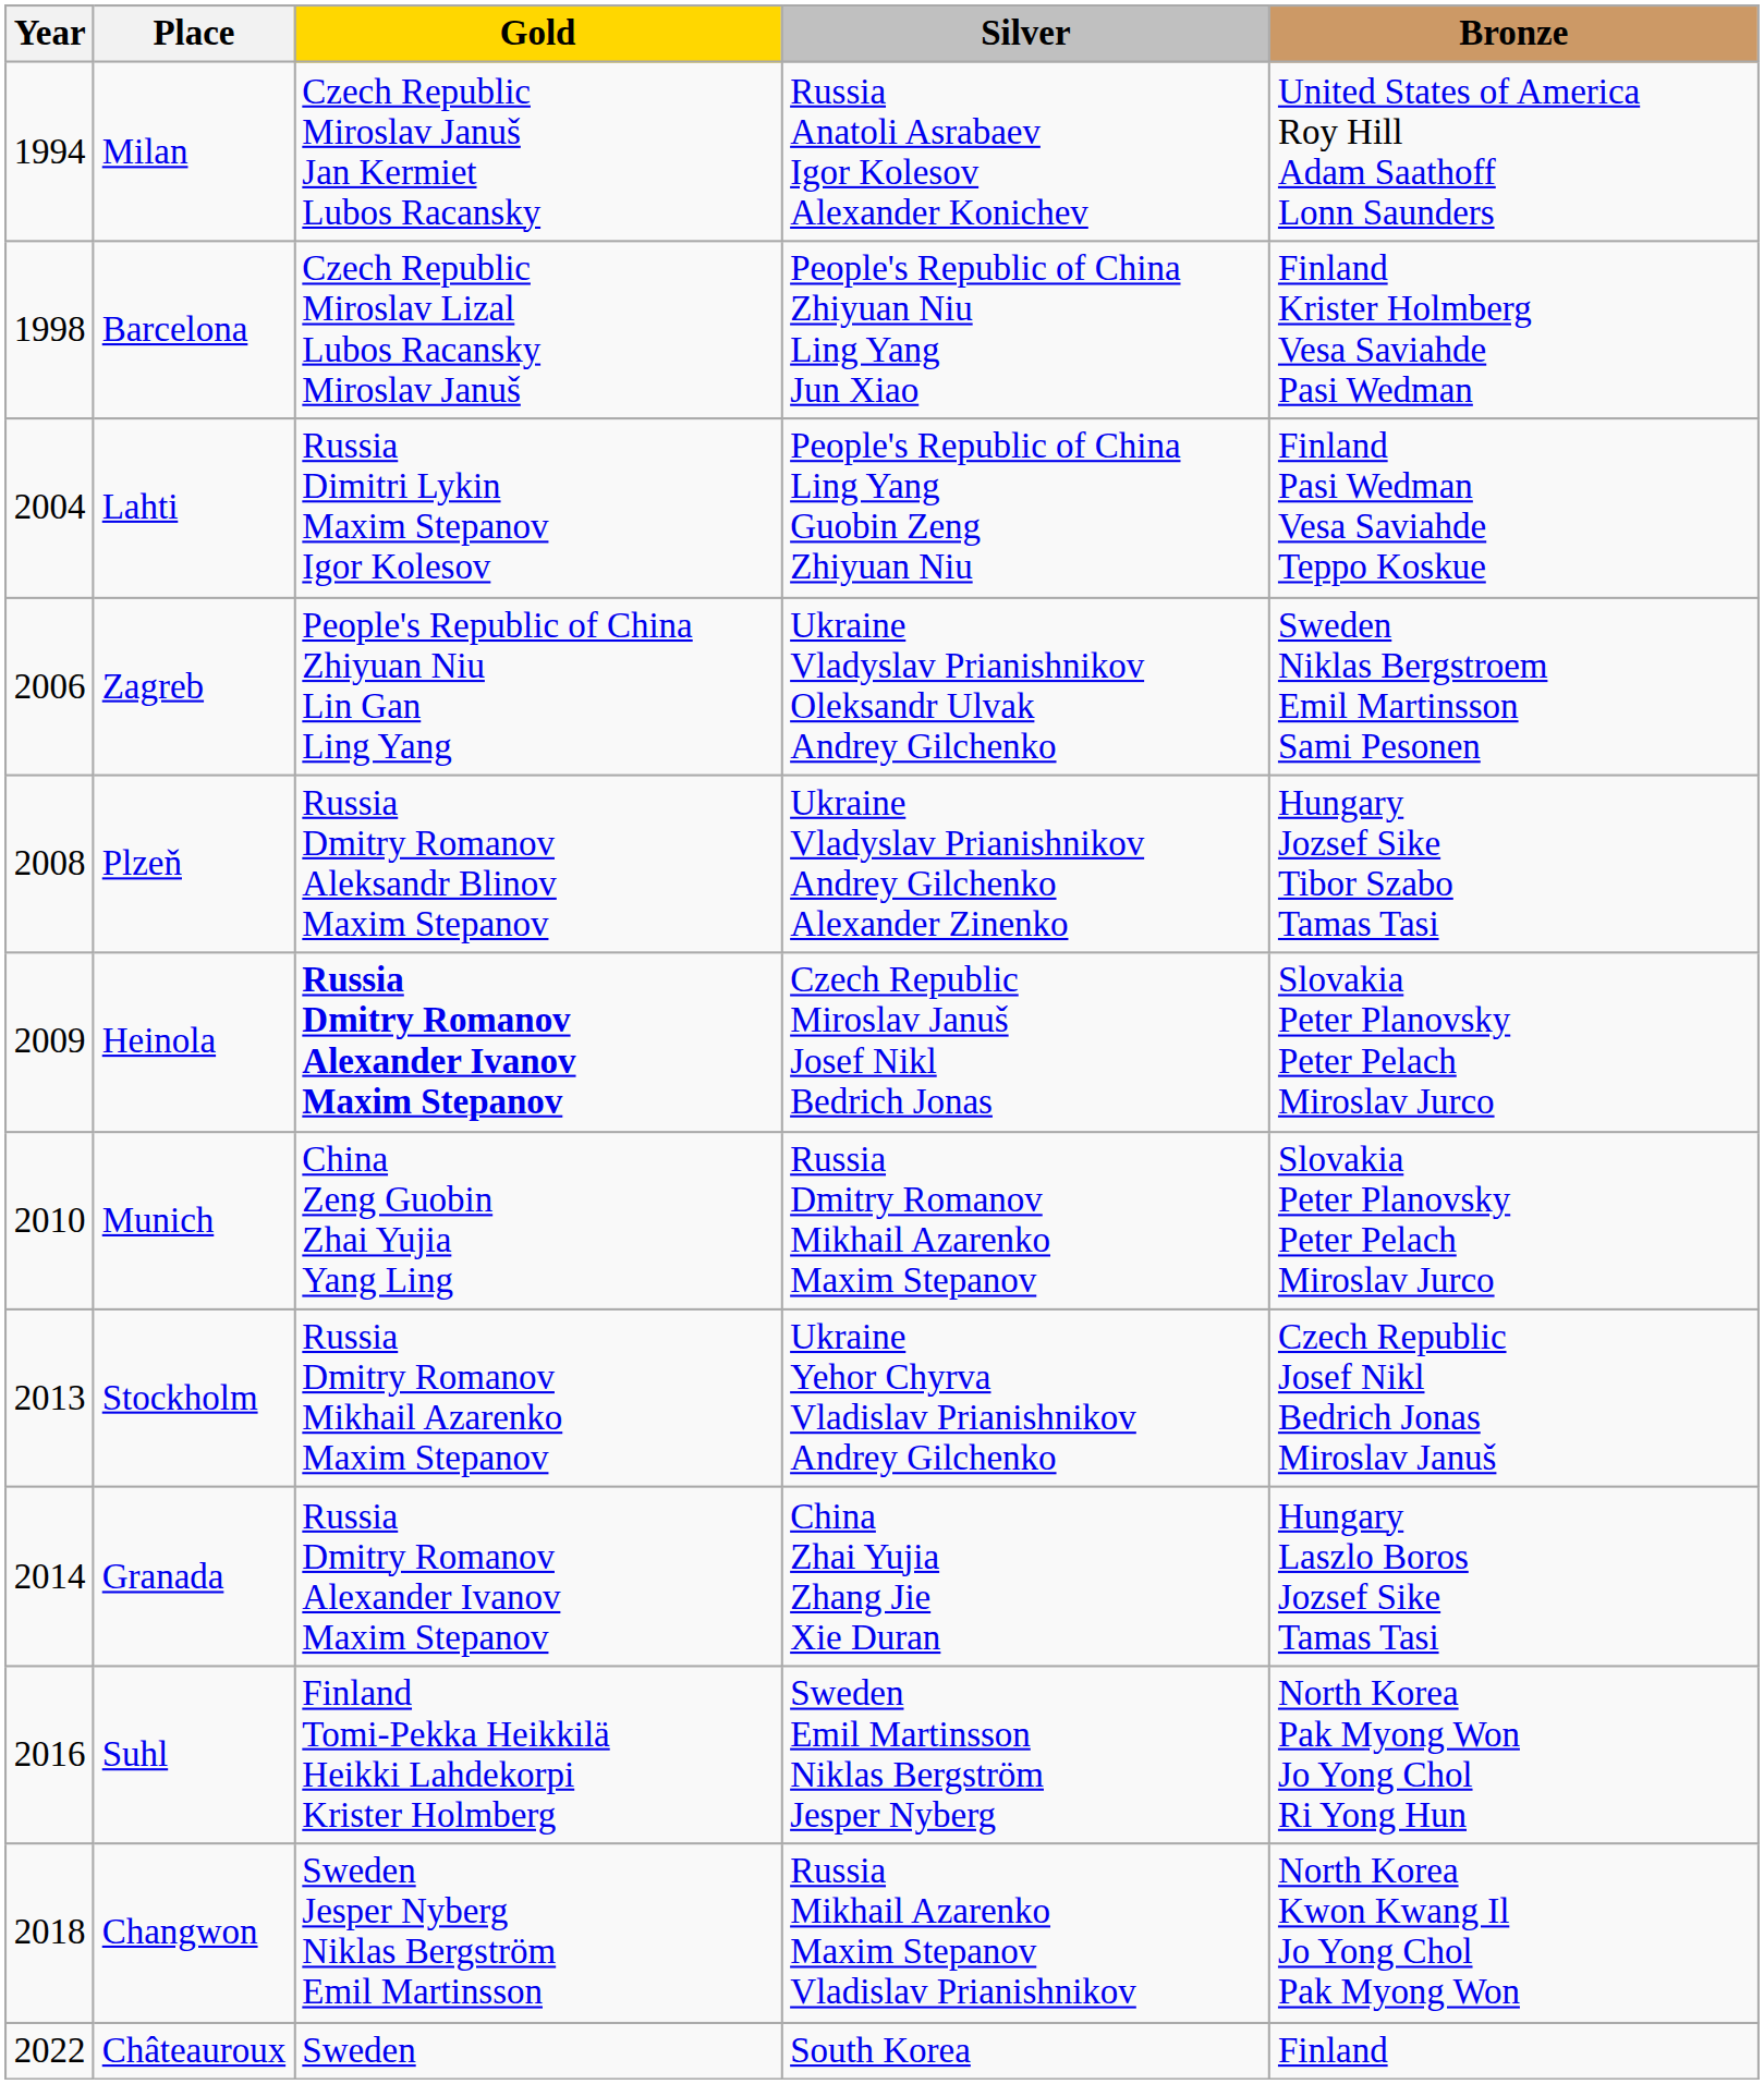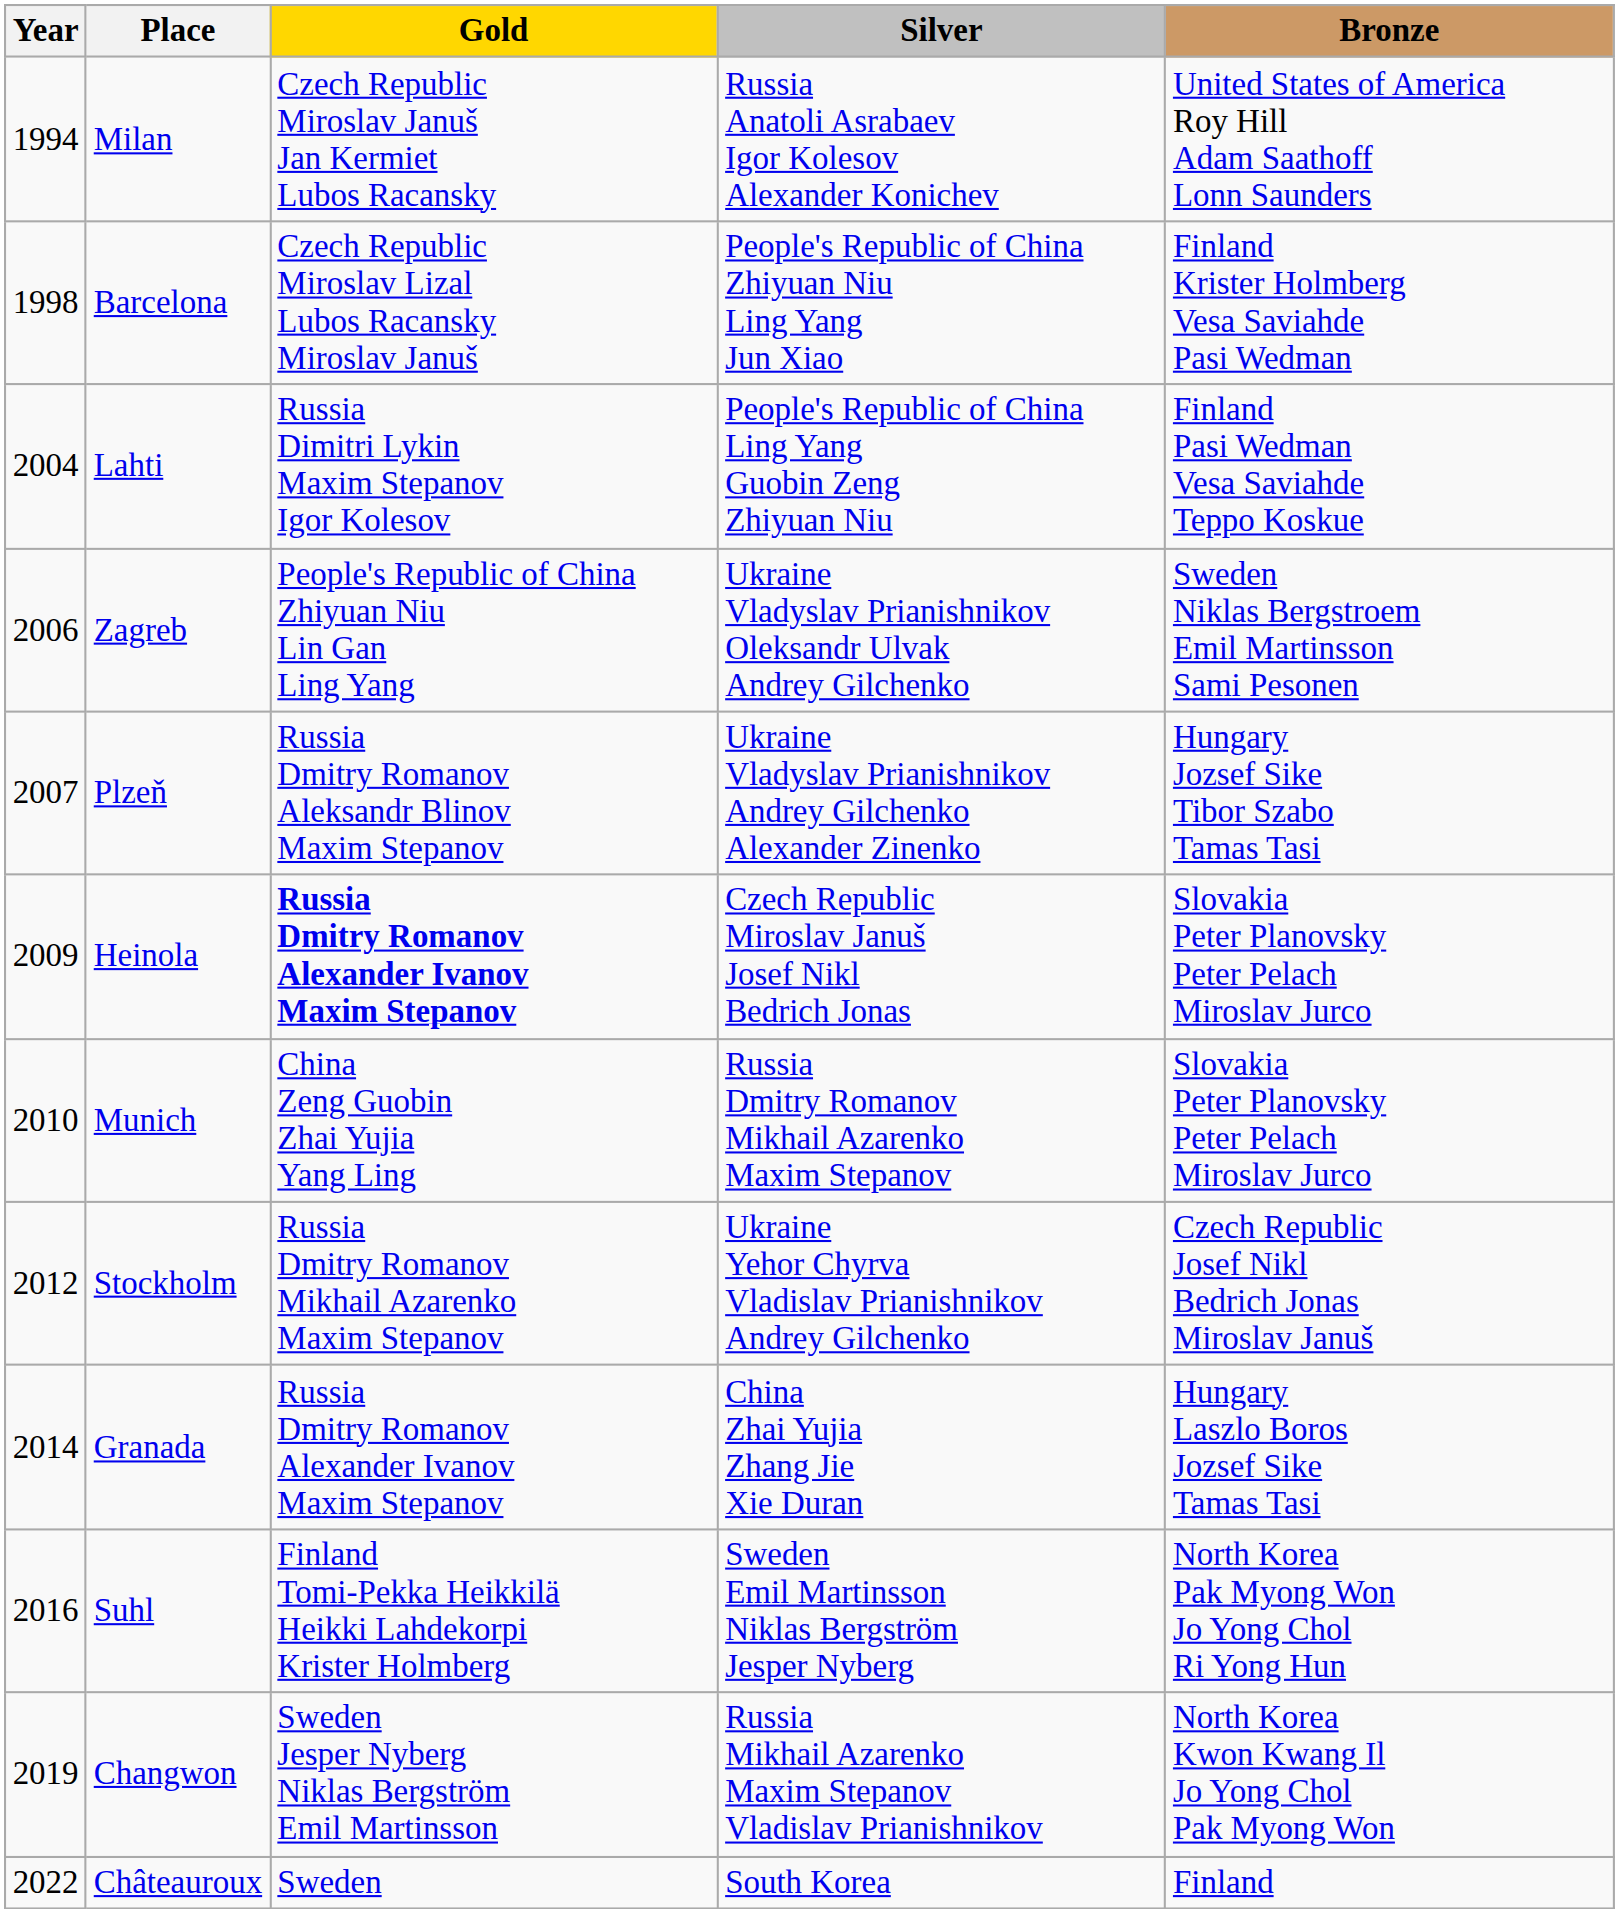 <table class="wikitable">
 <tr>
 <th>Year</th>
 <th>Place</th>
 <th style="background:gold"    width="210">Gold</th>
 <th style="background:silver"  width="210">Silver</th>
 <th style="background:#cc9966" width="210">Bronze</th>
 </tr>
 <tr>
 <td>1994</td>
 <td> <a href='#'>Milan</a></td>
 <td> <a href='#'>Czech Republic</a><br><a href='#'>Miroslav Januš</a><br><a href='#'>Jan Kermiet</a><br><a href='#'>Lubos Racansky</a></td>
 <td> <a href='#'>Russia</a><br><a href='#'>Anatoli Asrabaev</a><br><a href='#'>Igor Kolesov</a><br><a href='#'>Alexander Konichev</a></td>
 <td> <a href='#'>United States of America</a><br>Roy Hill<br><a href='#'>Adam Saathoff</a><br><a href='#'>Lonn Saunders</a></td>
 </tr>
 <tr>
 <td>1998</td>
 <td> <a href='#'>Barcelona</a></td>
 <td> <a href='#'>Czech Republic</a><br><a href='#'>Miroslav Lizal</a><br><a href='#'>Lubos Racansky</a><br><a href='#'>Miroslav Januš</a></td>
 <td> <a href='#'>People's Republic of China</a><br><a href='#'>Zhiyuan Niu</a><br><a href='#'>Ling Yang</a><br><a href='#'>Jun Xiao</a></td>
 <td> <a href='#'>Finland</a><br><a href='#'>Krister Holmberg</a><br><a href='#'>Vesa Saviahde</a><br><a href='#'>Pasi Wedman</a></td>
 </tr>
 <tr>
 <td>2004</td>
 <td> <a href='#'>Lahti</a></td>
 <td> <a href='#'>Russia</a><br><a href='#'>Dimitri Lykin</a><br><a href='#'>Maxim Stepanov</a><br><a href='#'>Igor Kolesov</a></td>
 <td> <a href='#'>People's Republic of China</a><br><a href='#'>Ling Yang</a><br><a href='#'>Guobin Zeng</a><br><a href='#'>Zhiyuan Niu</a></td>
 <td> <a href='#'>Finland</a><br><a href='#'>Pasi Wedman</a><br><a href='#'>Vesa Saviahde</a><br><a href='#'>Teppo Koskue</a></td>
 </tr>
 <tr>
 <td>2006</td>
 <td> <a href='#'>Zagreb</a></td>
 <td> <a href='#'>People's Republic of China</a><br><a href='#'>Zhiyuan Niu</a><br><a href='#'>Lin Gan</a><br><a href='#'>Ling Yang</a></td>
 <td> <a href='#'>Ukraine</a><br><a href='#'>Vladyslav Prianishnikov</a><br><a href='#'>Oleksandr Ulvak</a><br><a href='#'>Andrey Gilchenko</a></td>
 <td> <a href='#'>Sweden</a><br><a href='#'>Niklas Bergstroem</a><br><a href='#'>Emil Martinsson</a><br><a href='#'>Sami Pesonen</a></td>
 </tr>
 <tr>
-<td>2008</td>
+<td>2007</td>
 <td> <a href='#'>Plzeň</a></td>
 <td> <a href='#'>Russia</a><br><a href='#'>Dmitry Romanov</a><br><a href='#'>Aleksandr Blinov</a><br><a href='#'>Maxim Stepanov</a></td>
 <td> <a href='#'>Ukraine</a><br><a href='#'>Vladyslav Prianishnikov</a><br><a href='#'>Andrey Gilchenko</a><br><a href='#'>Alexander Zinenko</a></td>
 <td> <a href='#'>Hungary</a><br><a href='#'>Jozsef Sike</a><br><a href='#'>Tibor Szabo</a><br><a href='#'>Tamas Tasi</a></td>
 </tr>
 <tr>
 <td>2009</td>
 <td> <a href='#'>Heinola</a></td>
 <td><strong> <a href='#'>Russia</a><br><a href='#'>Dmitry Romanov</a><br><a href='#'>Alexander Ivanov</a><br><a href='#'>Maxim Stepanov</a></strong></td>
 <td> <a href='#'>Czech Republic</a><br><a href='#'>Miroslav Januš</a><br><a href='#'>Josef Nikl</a><br><a href='#'>Bedrich Jonas</a></td>
 <td> <a href='#'>Slovakia</a><br><a href='#'>Peter Planovsky</a><br><a href='#'>Peter Pelach</a><br><a href='#'>Miroslav Jurco</a></td>
 </tr>
 <tr>
 <td>2010</td>
 <td> <a href='#'>Munich</a></td>
 <td> <a href='#'>China</a><br><a href='#'>Zeng Guobin</a><br><a href='#'>Zhai Yujia</a><br><a href='#'>Yang Ling</a></td>
 <td> <a href='#'>Russia</a><br><a href='#'>Dmitry Romanov</a><br><a href='#'>Mikhail Azarenko</a><br><a href='#'>Maxim Stepanov</a></td>
 <td> <a href='#'>Slovakia</a><br><a href='#'>Peter Planovsky</a><br><a href='#'>Peter Pelach</a><br><a href='#'>Miroslav Jurco</a></td>
 </tr>
 <tr>
-<td>2013</td>
+<td>2012</td>
 <td> <a href='#'>Stockholm</a></td>
 <td> <a href='#'>Russia</a><br><a href='#'>Dmitry Romanov</a><br><a href='#'>Mikhail Azarenko</a><br><a href='#'>Maxim Stepanov</a></td>
 <td> <a href='#'>Ukraine</a><br><a href='#'>Yehor Chyrva</a><br><a href='#'>Vladislav Prianishnikov</a><br><a href='#'>Andrey Gilchenko</a></td>
 <td> <a href='#'>Czech Republic</a><br><a href='#'>Josef Nikl</a><br><a href='#'>Bedrich Jonas</a><br><a href='#'>Miroslav Januš</a></td>
 </tr>
 <tr>
 <td>2014</td>
 <td> <a href='#'>Granada</a></td>
 <td> <a href='#'>Russia</a><br><a href='#'>Dmitry Romanov</a><br><a href='#'>Alexander Ivanov</a><br><a href='#'>Maxim Stepanov</a></td>
 <td> <a href='#'>China</a><br><a href='#'>Zhai Yujia</a><br><a href='#'>Zhang Jie</a><br><a href='#'>Xie Duran</a></td>
 <td> <a href='#'>Hungary</a><br><a href='#'>Laszlo Boros</a><br><a href='#'>Jozsef Sike</a><br><a href='#'>Tamas Tasi</a></td>
 </tr>
 <tr>
 <td>2016</td>
 <td> <a href='#'>Suhl</a></td>
 <td> <a href='#'>Finland</a><br><a href='#'>Tomi-Pekka Heikkilä</a><br><a href='#'>Heikki Lahdekorpi</a><br><a href='#'>Krister Holmberg</a></td>
 <td> <a href='#'>Sweden</a><br><a href='#'>Emil Martinsson</a><br><a href='#'>Niklas Bergström</a><br><a href='#'>Jesper Nyberg</a></td>
 <td> <a href='#'>North Korea</a><br><a href='#'>Pak Myong Won</a><br><a href='#'>Jo Yong Chol</a><br><a href='#'>Ri Yong Hun</a></td>
 </tr>
 <tr>
-<td>2018</td>
+<td>2019</td>
 <td> <a href='#'>Changwon</a></td>
 <td> <a href='#'>Sweden</a><br><a href='#'>Jesper Nyberg</a><br><a href='#'>Niklas Bergström</a><br><a href='#'>Emil Martinsson</a></td>
 <td> <a href='#'>Russia</a><br><a href='#'>Mikhail Azarenko</a><br><a href='#'>Maxim Stepanov</a><br><a href='#'>Vladislav Prianishnikov</a></td>
 <td> <a href='#'>North Korea</a><br><a href='#'>Kwon Kwang Il</a><br><a href='#'>Jo Yong Chol</a><br><a href='#'>Pak Myong Won</a></td>
 </tr>
 <tr>
 <td>2022</td>
 <td> <a href='#'>Châteauroux</a></td>
 <td> <a href='#'>Sweden</a></td>
 <td> <a href='#'>South Korea</a></td>
 <td> <a href='#'>Finland</a></td>
 </tr>
 </table>
